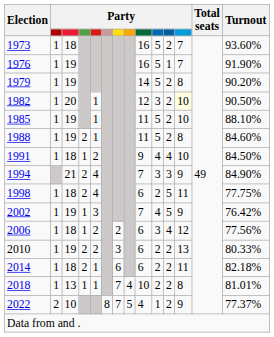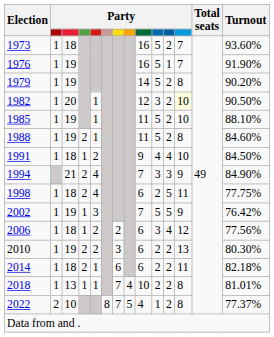 <table class="wikitable">
 <tr>
 <th rowspan="2">Election</th>
 <th colspan="11">Party</th>
 <th rowspan="2">Total<br>seats</th>
 <th rowspan="2">Turnout</th>
 </tr>
 <tr>
 <td style="background:#B00000;"><strong><a href='#'></a></strong></td>
 <td style="background:#ED1B34;"><strong><a href='#'></a></strong></td>
 <td style="background:#53A045;"><strong><a href='#'></a></strong></td>
 <td style="background:#D91A12;"><strong><a href='#'></a></strong></td>
 <td style="background:#cc9999;"><strong><a href='#'></a></strong></td>
 <td style="background:#FEDF09;"><strong><a href='#'></a></strong></td>
 <td style="background:#ffa500;"><strong><a href='#'></a></strong></td>
 <td style="background:#016A39;"><strong><a href='#'></a></strong></td>
 <td style="background:#006AB3;"><strong><a href='#'></a></strong></td>
 <td style="background:#005EA1;"><strong><a href='#'></a></strong></td>
 <td style="background:#019CDB;"><strong><a href='#'></a></strong></td>
 </tr>
 <tr>
 <td><a href='#'>1973</a></td>
 <td>1</td>
 <td>18</td>
 <td style="background:#CDC9C9;" rowspan="5"></td>
 <td style="background:#CDC9C9;" rowspan="3"></td>
 <td style="background:#CDC9C9;" rowspan="14"></td>
 <td style="background:#CDC9C9;" rowspan="10"></td>
 <td style="background:#CDC9C9;" rowspan="13"></td>
 <td>16</td>
 <td>5</td>
 <td>2</td>
 <td>7</td>
 <td rowspan="15">49</td>
 <td>93.60%</td>
 </tr>
 <tr>
 <td><a href='#'>1976</a></td>
 <td>1</td>
 <td>19</td>
 <td>16</td>
 <td>5</td>
 <td>1</td>
 <td>7</td>
 <td>91.90%</td>
 </tr>
 <tr>
 <td><a href='#'>1979</a></td>
 <td>1</td>
 <td>19</td>
 <td>14</td>
 <td>5</td>
 <td>2</td>
 <td>8</td>
 <td>90.20%</td>
 </tr>
 <tr>
 <td><a href='#'>1982</a></td>
 <td>1</td>
 <td>20</td>
 <td>1</td>
 <td>12</td>
 <td>3</td>
 <td>2</td>
 <td style="background: lightyellow;">10</td>
 <td>90.50%</td>
 </tr>
 <tr>
 <td><a href='#'>1985</a></td>
 <td>1</td>
 <td>19</td>
 <td>1</td>
 <td>11</td>
 <td>5</td>
 <td>2</td>
 <td>10</td>
 <td>88.10%</td>
 </tr>
 <tr>
 <td><a href='#'>1988</a></td>
 <td>1</td>
 <td>19</td>
 <td>2</td>
 <td>1</td>
 <td>11</td>
 <td>5</td>
 <td>2</td>
 <td>8</td>
 <td>84.60%</td>
 </tr>
 <tr>
 <td><a href='#'>1991</a></td>
 <td>1</td>
 <td>18</td>
 <td>1</td>
 <td>2</td>
 <td>9</td>
 <td>4</td>
 <td>4</td>
 <td>10</td>
 <td>84.50%</td>
 </tr>
 <tr>
 <td><a href='#'>1994</a></td>
 <td style="background:#CDC9C9;" rowspan="1"></td>
 <td>21</td>
 <td>2</td>
 <td>4</td>
 <td>7</td>
 <td>3</td>
 <td>3</td>
 <td>9</td>
 <td>84.90%</td>
 </tr>
 <tr>
 <td><a href='#'>1998</a></td>
 <td>1</td>
 <td>18</td>
 <td>2</td>
 <td>4</td>
 <td>6</td>
 <td>2</td>
 <td>5</td>
 <td>11</td>
 <td>77.75%</td>
 </tr>
 <tr>
 <td><a href='#'>2002</a></td>
 <td>1</td>
 <td>19</td>
 <td>1</td>
 <td>3</td>
 <td>7</td>
-<td>4</td>
+<td>5</td>
 <td>5</td>
 <td>9</td>
 <td>76.42%</td>
 </tr>
 <tr>
 <td><a href='#'>2006</a></td>
 <td>1</td>
 <td>18</td>
 <td>1</td>
 <td>2</td>
 <td>2</td>
 <td>6</td>
 <td>3</td>
 <td>4</td>
 <td>12</td>
 <td>77.56%</td>
 </tr>
 <tr>
 <td>2010</td>
 <td>1</td>
 <td>19</td>
 <td>2</td>
 <td>2</td>
 <td>3</td>
 <td>6</td>
 <td>2</td>
 <td>2</td>
 <td>13</td>
-<td>80.33%</td>
+<td>80.30%</td>
 </tr>
 <tr>
 <td><a href='#'>2014</a></td>
 <td>1</td>
 <td>18</td>
 <td>2</td>
 <td>1</td>
 <td>6</td>
 <td>6</td>
 <td>2</td>
 <td>2</td>
 <td>11</td>
 <td>82.18%</td>
 </tr>
 <tr>
 <td><a href='#'>2018</a></td>
 <td>1</td>
 <td>13</td>
 <td>1</td>
 <td>1</td>
 <td>7</td>
 <td>4</td>
 <td>10</td>
 <td>2</td>
 <td>2</td>
 <td>8</td>
 <td>81.01%</td>
 </tr>
 <tr>
 <td><a href='#'>2022</a></td>
 <td>2</td>
 <td>10</td>
 <td style="background:#CDC9C9;" rowspan="1"></td>
 <td style="background:#CDC9C9;" rowspan="1"></td>
 <td>8</td>
 <td>7</td>
 <td>5</td>
 <td>4</td>
 <td>1</td>
 <td>2</td>
-<td>9</td>
+<td>8</td>
 <td>77.37%</td>
 </tr>
 <tr>
 <td colspan="14">Data from  and .</td>
 </tr>
 </table>
